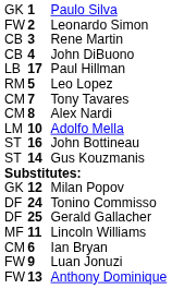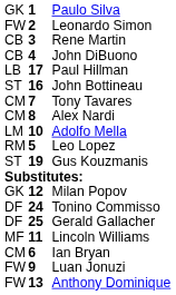 <table style="font-size: 90%" cellspacing="0" cellpadding="0">
 <tr>
 <th width="25"></th>
 <th width="25"></th>
 </tr>
 <tr>
 <td>GK</td>
 <td><strong>1</strong></td>
 <td> <a href='#'>Paulo Silva</a></td>
 <td></td>
 <td></td>
 </tr>
 <tr>
 <td>FW</td>
 <td><strong>2</strong></td>
 <td>Leonardo Simon</td>
 </tr>
 <tr>
 <td>CB</td>
 <td><strong>3</strong></td>
 <td>Rene Martin</td>
 </tr>
 <tr>
 <td>CB</td>
 <td><strong>4</strong></td>
 <td>John DiBuono</td>
 <td></td>
 <td></td>
 </tr>
 <tr>
 <td>LB</td>
 <td><strong>17</strong></td>
 <td>Paul Hillman</td>
 <td></td>
 <td></td>
 </tr>
 <tr>
-<td>RM</td>
-<td><strong>5</strong></td>
-<td>Leo Lopez</td>
+<td>ST</td>
+<td><strong>16</strong></td>
+<td> John Bottineau</td>
 <td></td>
 <td></td>
 </tr>
 <tr>
 <td>CM</td>
 <td><strong>7</strong></td>
 <td>Tony Tavares</td>
 <td></td>
 <td></td>
 </tr>
 <tr>
 <td>CM</td>
 <td><strong>8</strong></td>
 <td>Alex Nardi</td>
 <td></td>
 <td></td>
 </tr>
 <tr>
 <td>LM</td>
 <td><strong>10</strong></td>
 <td> <a href='#'>Adolfo Mella</a></td>
 </tr>
 <tr>
-<td>ST</td>
-<td><strong>16</strong></td>
-<td> John Bottineau</td>
+<td>RM</td>
+<td><strong>5</strong></td>
+<td>Leo Lopez</td>
 <td></td>
 <td></td>
 </tr>
 <tr>
 <td>ST</td>
-<td><strong>14</strong></td>
+<td><strong>19</strong></td>
 <td>Gus Kouzmanis</td>
 <td></td>
 <td></td>
 </tr>
 <tr>
 <td colspan=3><strong>Substitutes:</strong></td>
 </tr>
 <tr>
 <td>GK</td>
 <td><strong>12</strong></td>
 <td>Milan Popov</td>
 <td></td>
 <td></td>
 </tr>
 <tr>
 <td>DF</td>
 <td><strong>24</strong></td>
 <td> Tonino Commisso</td>
 <td></td>
 <td></td>
 </tr>
 <tr>
 <td>DF</td>
 <td><strong>25</strong></td>
 <td>Gerald Gallacher</td>
 <td></td>
 <td></td>
 </tr>
 <tr>
 <td>MF</td>
 <td><strong>11</strong></td>
 <td>Lincoln Williams</td>
 <td></td>
 <td></td>
 </tr>
 <tr>
 <td>CM</td>
 <td><strong>6</strong></td>
 <td>Ian Bryan</td>
 <td></td>
 <td></td>
 </tr>
 <tr>
 <td>FW</td>
 <td><strong>9</strong></td>
 <td>Luan Jonuzi</td>
 <td></td>
 <td></td>
 </tr>
 <tr>
 <td>FW</td>
 <td><strong>13</strong></td>
 <td> <a href='#'>Anthony Dominique</a></td>
 <td></td>
 <td></td>
 </tr>
 <tr>
 </tr>
 </table>
